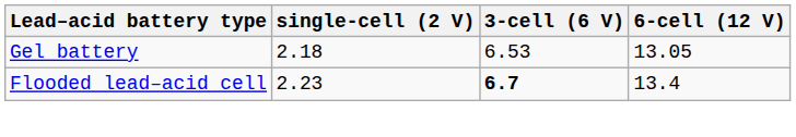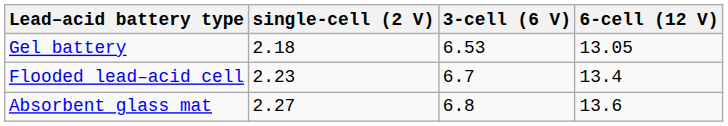 <table class="wikitable">
 <tr>
 <th>Lead–acid battery type</th>
 <th>single-cell (2 V)</th>
 <th>3-cell (6 V)</th>
 <th>6-cell (12 V)</th>
 </tr>
 <tr>
 <td><a href='#'>Gel battery</a></td>
 <td>2.18</td>
 <td>6.53</td>
 <td>13.05</td>
 </tr>
 <tr>
 <td><a href='#'>Flooded lead–acid cell</a></td>
 <td>2.23</td>
-<td><strong>6.7</strong></td>
+<td>6.7</td>
 <td>13.4</td>
 </tr>
+<tr>
+<td><a href='#'>Absorbent glass mat</a></td>
+<td>2.27</td>
+<td>6.8</td>
+<td>13.6</td>
+</tr>
 </table>
